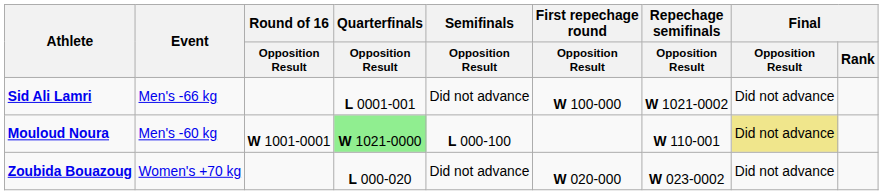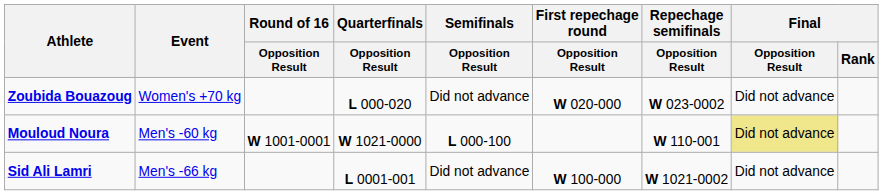 <table class="wikitable" style="font-size:90%">
 <tr>
 <th rowspan="2">Athlete</th>
 <th rowspan="2">Event</th>
 <th>Round of 16</th>
 <th>Quarterfinals</th>
 <th>Semifinals</th>
 <th>First repechage <br>round</th>
 <th>Repechage <br>semifinals</th>
 <th colspan="2">Final</th>
 </tr>
 <tr>
 <th style="line-height:1em"><small>Opposition<br>Result</small></th>
 <th style="line-height:1em"><small>Opposition<br>Result</small></th>
 <th style="line-height:1em"><small>Opposition<br>Result</small></th>
 <th style="line-height:1em"><small>Opposition<br>Result</small></th>
 <th style="line-height:1em"><small>Opposition<br>Result</small></th>
 <th style="line-height:1em"><small>Opposition<br>Result</small></th>
 <th style="line-height:1em">Rank</th>
 </tr>
 <tr>
+<td><strong><a href='#'>Zoubida Bouazoug</a></strong></td>
+<td><a href='#'>Women's +70 kg</a></td>
+<td></td>
+<td align=center><br><strong>L</strong> 000-020</td>
+<td align=center>Did not advance</td>
+<td align=center><br><strong>W</strong> 020-000</td>
+<td align=center><br><strong>W</strong> 023-0002</td>
+<td align=center>Did not advance</td>
+<td align=center></td>
+</tr>
+<tr>
+<td><strong><a href='#'>Mouloud Noura</a></strong></td>
+<td><a href='#'>Men's -60 kg</a></td>
+<td align=center><br><strong>W</strong> 1001-0001</td>
+<td align=center><br><strong>W</strong> 1021-0000</td>
+<td align=center><br><strong>L</strong> 000-100</td>
+<td></td>
+<td align=center><br><strong>W</strong> 110-001</td>
+<td align=center style="background: khaki;">Did not advance</td>
+<td align=center></td>
+</tr>
+<tr>
 <td><strong><a href='#'>Sid Ali Lamri</a></strong></td>
 <td><a href='#'>Men's -66 kg</a></td>
 <td></td>
 <td align=center><br><strong>L</strong> 0001-001</td>
 <td align=center>Did not advance</td>
 <td align=center><br><strong>W</strong> 100-000</td>
 <td align=center><br><strong>W</strong> 1021-0002</td>
 <td align=center>Did not advance</td>
 <td align=center></td>
 </tr>
-<tr>
-<td><strong><a href='#'>Mouloud Noura</a></strong></td>
-<td><a href='#'>Men's -60 kg</a></td>
-<td align=center><br><strong>W</strong> 1001-0001</td>
-<td align=center style="background: lightgreen;"><br><strong>W</strong> 1021-0000</td>
-<td align=center><br><strong>L</strong> 000-100</td>
-<td></td>
-<td align=center><br><strong>W</strong> 110-001</td>
-<td align=center style="background: khaki;">Did not advance</td>
-<td align=center></td>
-</tr>
-<tr>
-<td><strong><a href='#'>Zoubida Bouazoug</a></strong></td>
-<td><a href='#'>Women's +70 kg</a></td>
-<td></td>
-<td align=center><br><strong>L</strong> 000-020</td>
-<td align=center>Did not advance</td>
-<td align=center><br><strong>W</strong> 020-000</td>
-<td align=center><br><strong>W</strong> 023-0002</td>
-<td align=center>Did not advance</td>
-<td align=center></td>
-</tr>
 </table>
